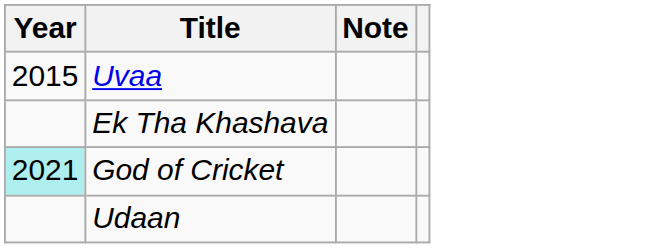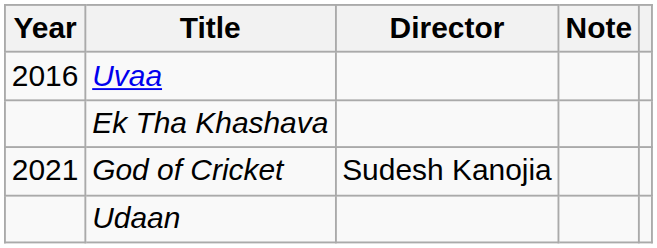 <table class="wikitable">
 <tr>
 <th>Year</th>
 <th>Title</th>
+<th>Director</th>
 <th>Note</th>
 <th></th>
 </tr>
 <tr>
-<td>2015</td>
+<td>2016</td>
 <td><em><a href='#'>Uvaa</a></em></td>
+<td></td>
 <td></td>
 <td></td>
 </tr>
 <tr>
 <td></td>
 <td><em>Ek Tha Khashava</em></td>
 <td></td>
 <td></td>
+<td></td>
 </tr>
 <tr>
-<td style="background: paleturquoise;">2021</td>
+<td>2021</td>
 <td><em>God of Cricket</em></td>
+<td>Sudesh Kanojia</td>
 <td></td>
 <td></td>
 </tr>
 <tr>
 <td></td>
 <td><em>Udaan</em></td>
 <td></td>
 <td></td>
+<td></td>
 </tr>
 </table>
